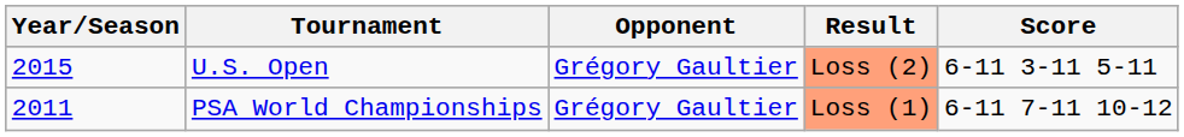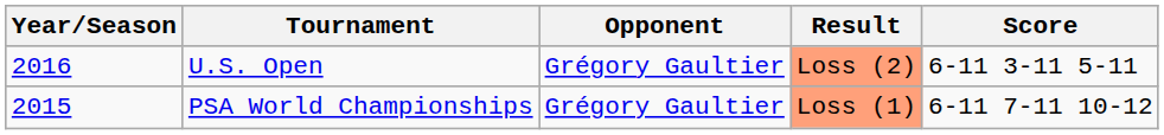 <table class="wikitable">
 <tr>
 <th>Year/Season</th>
 <th>Tournament</th>
 <th>Opponent</th>
 <th>Result</th>
 <th>Score</th>
 </tr>
 <tr>
-<td><a href='#'>2015</a></td>
+<td><a href='#'>2016</a></td>
 <td><a href='#'>U.S. Open</a></td>
 <td><a href='#'>Grégory Gaultier</a></td>
 <td bgcolor="ffa07a">Loss (2)</td>
 <td>6-11 3-11 5-11</td>
 </tr>
 <tr>
-<td><a href='#'>2011</a></td>
+<td><a href='#'>2015</a></td>
 <td><a href='#'>PSA World Championships</a></td>
 <td><a href='#'>Grégory Gaultier</a></td>
 <td bgcolor="ffa07a">Loss (1)</td>
 <td>6-11 7-11 10-12</td>
 </tr>
 </table>
